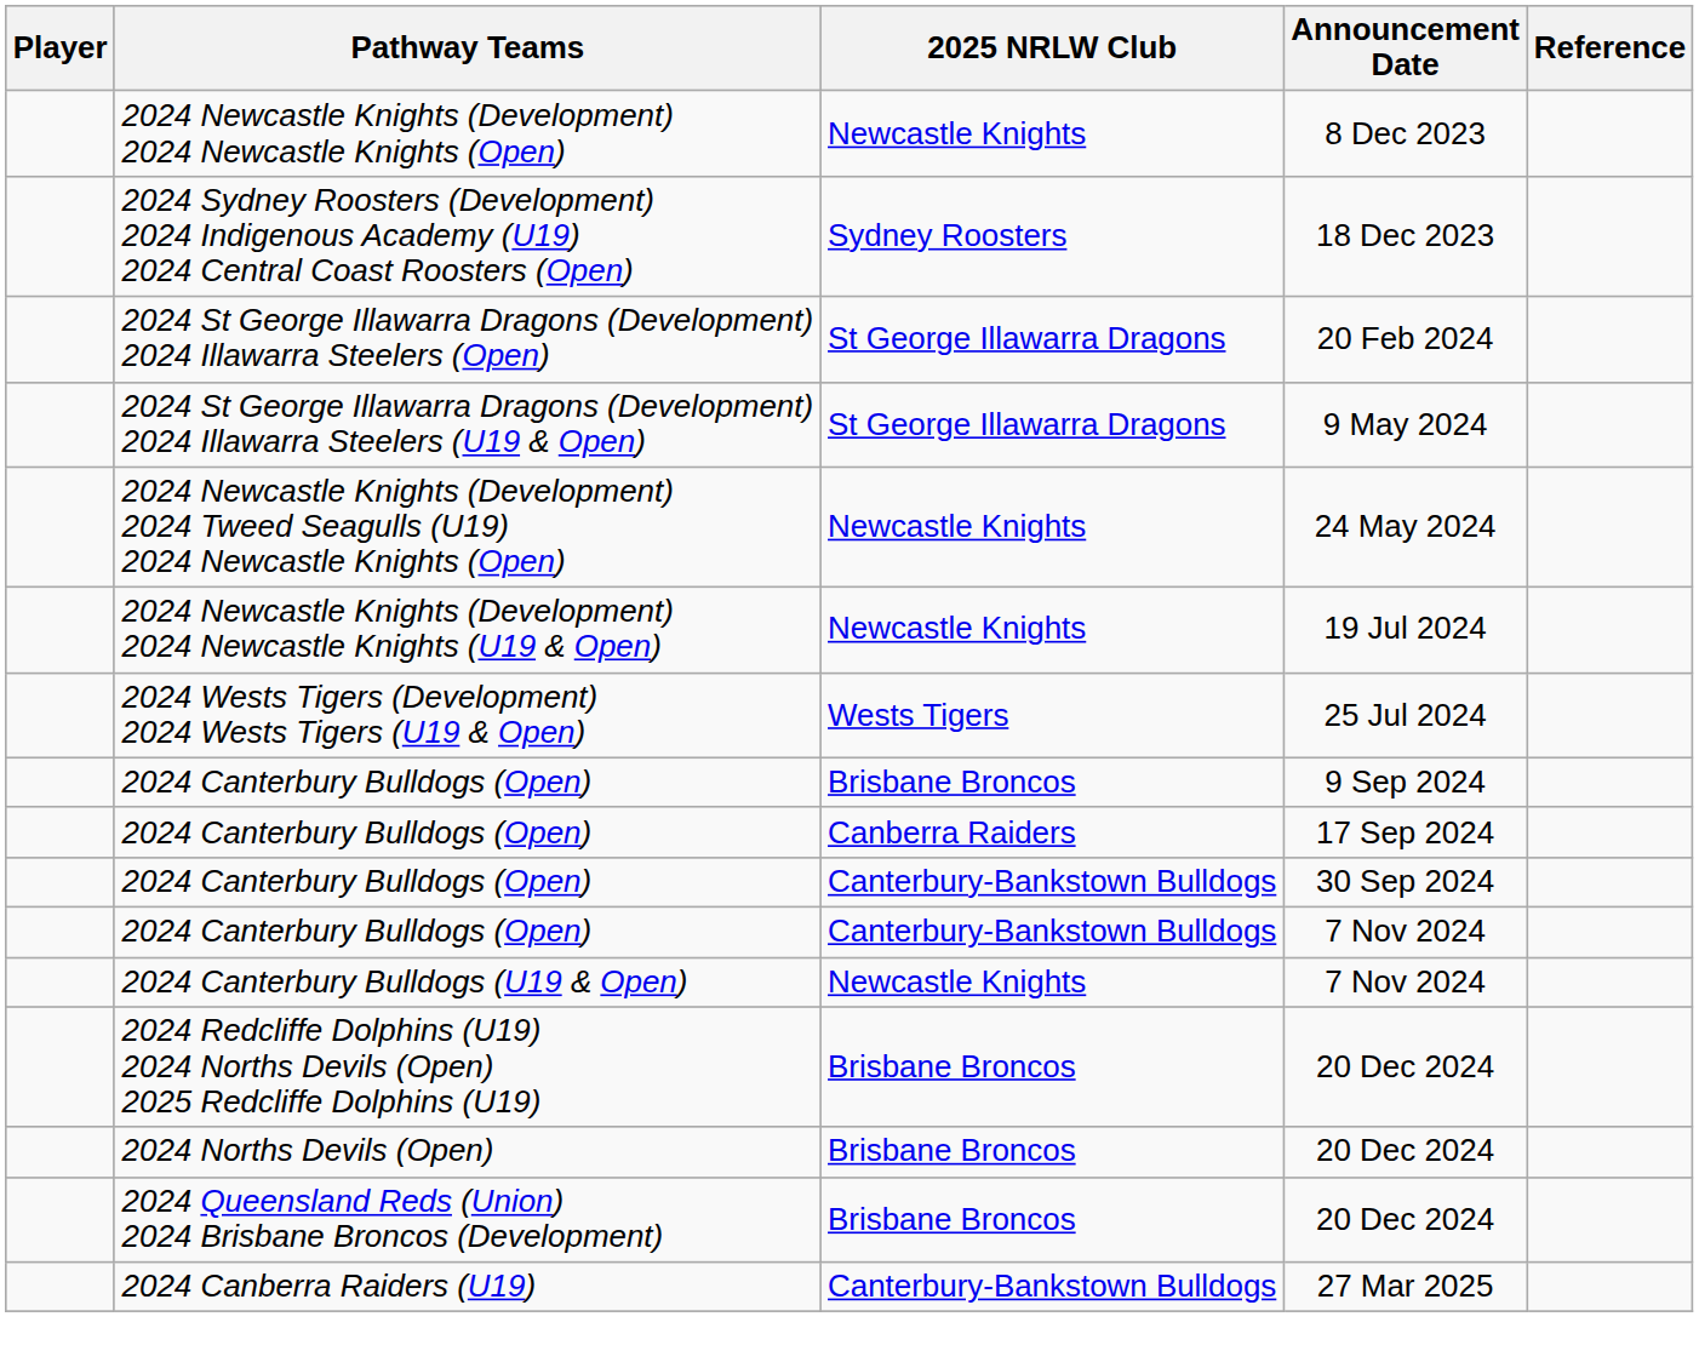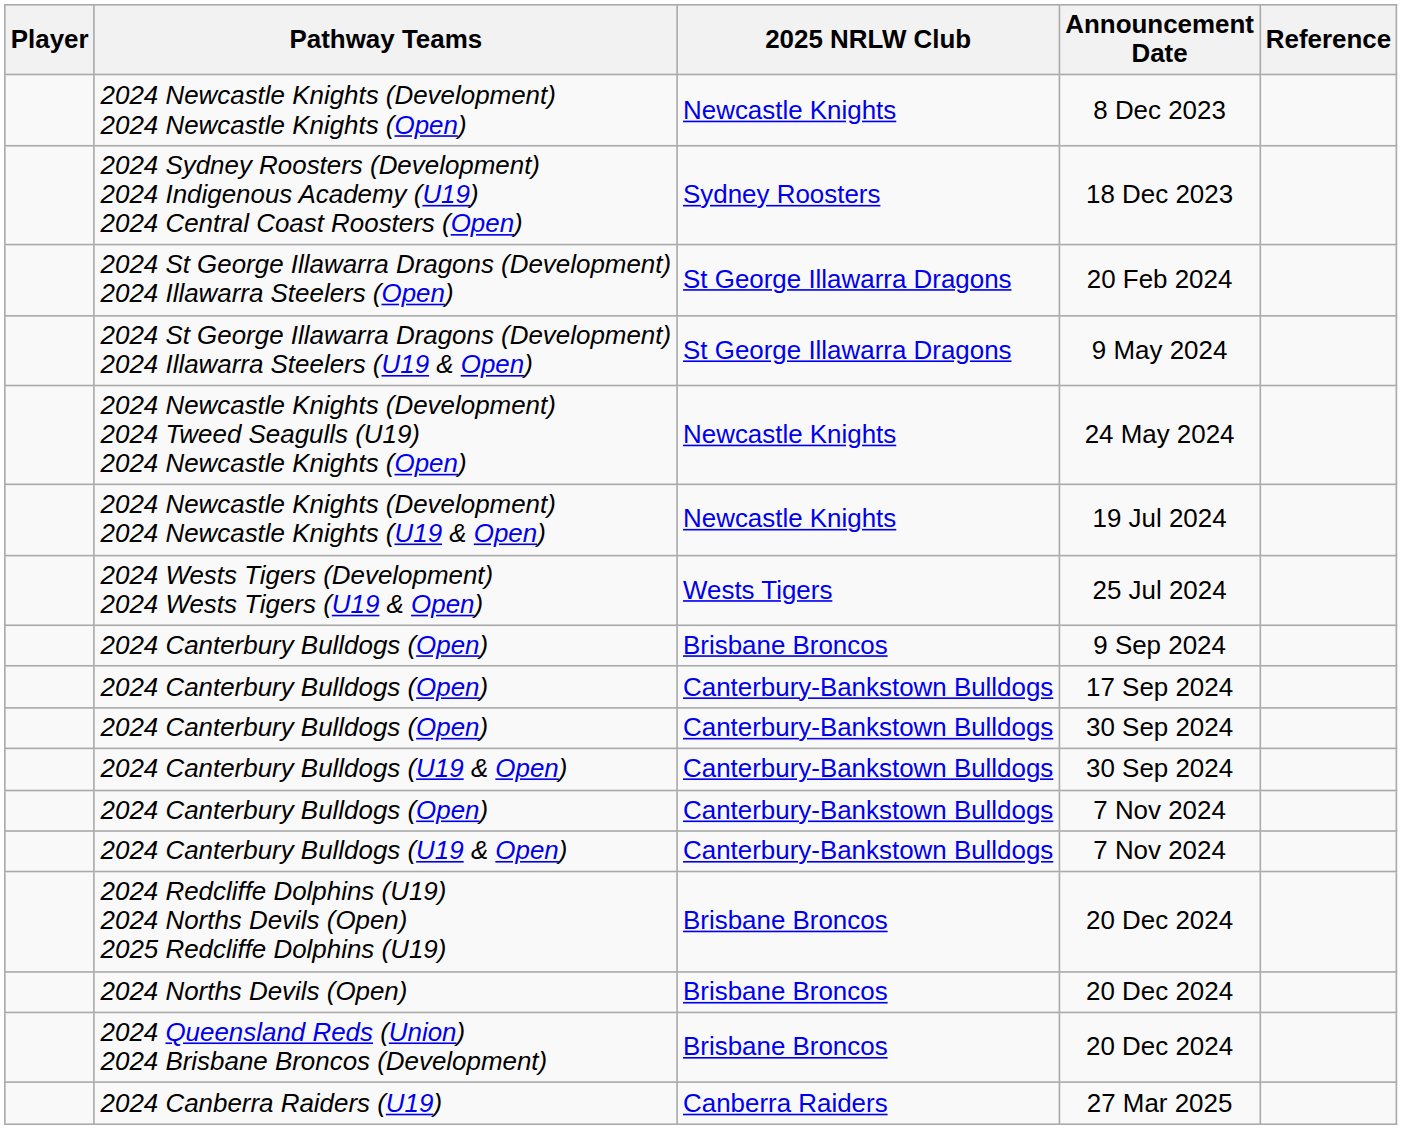 <table class="wikitable sortable">
 <tr>
 <th>Player</th>
 <th>Pathway Teams</th>
 <th>2025 NRLW Club</th>
 <th>Announcement<br>Date</th>
 <th class=unsortable>Reference</th>
 </tr>
 <tr>
 <td></td>
 <td><em>2024 Newcastle Knights (Development) <br> 2024 Newcastle Knights (<a href='#'>Open</a>)</em></td>
 <td> <a href='#'>Newcastle Knights</a></td>
 <td align=center>8 Dec 2023</td>
 <td align=center></td>
 </tr>
 <tr>
 <td></td>
 <td><em>2024 Sydney Roosters (Development) <br> 2024 Indigenous Academy (<a href='#'>U19</a>) <br> 2024 Central Coast Roosters (<a href='#'>Open</a>)</em></td>
 <td> <a href='#'>Sydney Roosters</a></td>
 <td align=center>18 Dec 2023</td>
 <td align=center></td>
 </tr>
 <tr>
 <td></td>
 <td><em>2024 St George Illawarra Dragons (Development) <br> 2024 Illawarra Steelers (<a href='#'>Open</a>)</em></td>
 <td> <a href='#'>St George Illawarra Dragons</a></td>
 <td align=center>20 Feb 2024</td>
 <td align=center></td>
 </tr>
 <tr>
 <td></td>
 <td><em>2024 St George Illawarra Dragons (Development) <br> 2024 Illawarra Steelers (<a href='#'>U19</a> & <a href='#'>Open</a>)</em></td>
 <td> <a href='#'>St George Illawarra Dragons</a></td>
 <td align=center>9 May 2024</td>
 <td align=center></td>
 </tr>
 <tr>
 <td></td>
 <td><em>2024 Newcastle Knights (Development) <br> 2024 Tweed Seagulls (U19) <br> 2024 Newcastle Knights (<a href='#'>Open</a>)</em></td>
 <td> <a href='#'>Newcastle Knights</a></td>
 <td align=center>24 May 2024</td>
 <td align=center></td>
 </tr>
 <tr>
 <td></td>
 <td><em>2024 Newcastle Knights (Development) <br> 2024 Newcastle Knights (<a href='#'>U19</a> & <a href='#'>Open</a>)</em></td>
 <td> <a href='#'>Newcastle Knights</a></td>
 <td align=center>19 Jul 2024</td>
 <td align=center></td>
 </tr>
 <tr>
 <td></td>
 <td><em>2024 Wests Tigers (Development) <br> 2024 Wests Tigers (<a href='#'>U19</a> & <a href='#'>Open</a>)</em></td>
 <td> <a href='#'>Wests Tigers</a></td>
 <td align=center>25 Jul 2024</td>
 <td align=center></td>
 </tr>
 <tr>
 <td></td>
 <td><em>2024 Canterbury Bulldogs (<a href='#'>Open</a>)</em></td>
 <td> <a href='#'>Brisbane Broncos</a></td>
 <td align=center>9 Sep 2024</td>
 <td align=center></td>
 </tr>
 <tr>
 <td></td>
 <td><em>2024 Canterbury Bulldogs (<a href='#'>Open</a>)</em></td>
-<td> <a href='#'>Canberra Raiders</a></td>
+<td> <a href='#'>Canterbury-Bankstown Bulldogs</a></td>
 <td align=center>17 Sep 2024</td>
 <td align=center></td>
 </tr>
 <tr>
 <td></td>
 <td><em>2024 Canterbury Bulldogs (<a href='#'>Open</a>)</em></td>
+<td> <a href='#'>Canterbury-Bankstown Bulldogs</a></td>
+<td align=center>30 Sep 2024</td>
+<td align=center></td>
+</tr>
+<tr>
+<td></td>
+<td><em>2024 Canterbury Bulldogs (<a href='#'>U19</a> & <a href='#'>Open</a>)</em></td>
 <td> <a href='#'>Canterbury-Bankstown Bulldogs</a></td>
 <td align=center>30 Sep 2024</td>
 <td align=center></td>
 </tr>
 <tr>
 <td></td>
 <td><em>2024 Canterbury Bulldogs (<a href='#'>Open</a>)</em></td>
 <td> <a href='#'>Canterbury-Bankstown Bulldogs</a></td>
 <td align=center>7 Nov 2024</td>
 <td align=center></td>
 </tr>
 <tr>
 <td></td>
 <td><em>2024 Canterbury Bulldogs (<a href='#'>U19</a> & <a href='#'>Open</a>)</em></td>
-<td> <a href='#'>Newcastle Knights</a></td>
+<td> <a href='#'>Canterbury-Bankstown Bulldogs</a></td>
 <td align=center>7 Nov 2024</td>
 <td align=center></td>
 </tr>
 <tr>
 <td></td>
 <td><em>2024 Redcliffe Dolphins (U19)</em> <br> <em>2024 Norths Devils (Open)</em> <br><em>2025 Redcliffe Dolphins (U19)</em> <br></td>
 <td> <a href='#'>Brisbane Broncos</a></td>
 <td align=center>20 Dec 2024</td>
 <td align=center></td>
 </tr>
 <tr>
 <td></td>
 <td><em>2024 Norths Devils (Open)</em></td>
 <td> <a href='#'>Brisbane Broncos</a></td>
 <td align=center>20 Dec 2024</td>
 <td align=center></td>
 </tr>
 <tr>
 <td></td>
 <td><em>2024 <a href='#'>Queensland Reds</a> (<a href='#'>Union</a>)</em> <br> <em>2024 Brisbane Broncos (Development)</em></td>
 <td> <a href='#'>Brisbane Broncos</a></td>
 <td align=center>20 Dec 2024</td>
 <td align=center></td>
 </tr>
 <tr>
 <td></td>
 <td><em>2024 Canberra Raiders (<a href='#'>U19</a>)</em></td>
-<td> <a href='#'>Canterbury-Bankstown Bulldogs</a></td>
+<td> <a href='#'>Canberra Raiders</a></td>
 <td align=center>27 Mar 2025</td>
 <td align=center></td>
 </tr>
 </table>
